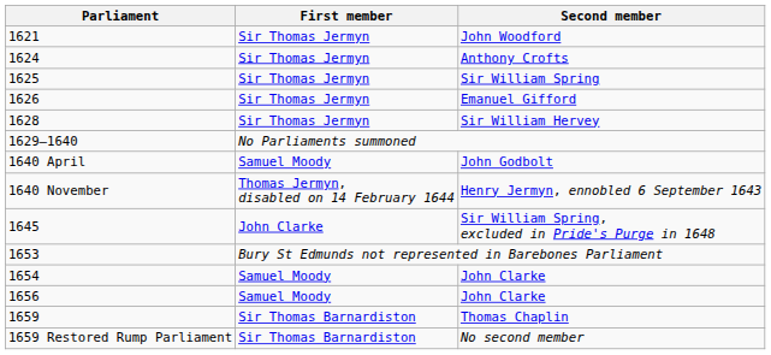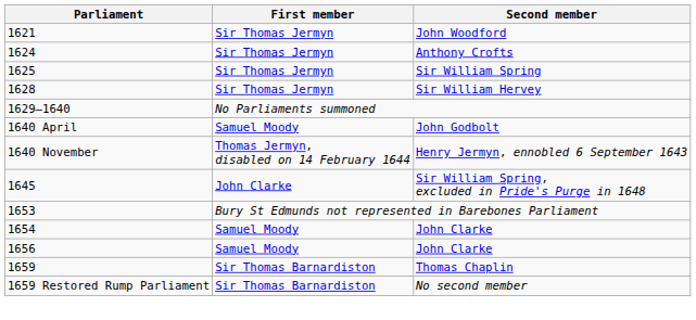 <table class="wikitable">
 <tr>
 <th>Parliament</th>
 <th>First member</th>
 <th>Second member</th>
 </tr>
 <tr>
 <td>1621</td>
 <td><a href='#'>Sir Thomas Jermyn</a></td>
 <td><a href='#'>John Woodford</a></td>
 </tr>
 <tr>
 <td>1624</td>
 <td><a href='#'>Sir Thomas Jermyn</a></td>
 <td><a href='#'>Anthony Crofts</a></td>
 </tr>
 <tr>
 <td>1625</td>
 <td><a href='#'>Sir Thomas Jermyn</a></td>
 <td><a href='#'>Sir William Spring</a></td>
-</tr>
-<tr>
-<td>1626</td>
-<td><a href='#'>Sir Thomas Jermyn</a></td>
-<td><a href='#'>Emanuel Gifford</a></td>
 </tr>
 <tr>
 <td>1628</td>
 <td><a href='#'>Sir Thomas Jermyn</a></td>
 <td><a href='#'>Sir William Hervey</a></td>
 </tr>
 <tr>
 <td>1629–1640</td>
 <td colspan = "2"><em>No Parliaments summoned</em></td>
 </tr>
 <tr>
 <td>1640 April</td>
 <td><a href='#'>Samuel Moody</a></td>
 <td><a href='#'>John Godbolt</a></td>
 </tr>
 <tr>
 <td>1640 November</td>
 <td><a href='#'>Thomas Jermyn</a>, <em><br> disabled on 14 February 1644</em></td>
 <td><a href='#'>Henry Jermyn</a>, <em>ennobled 6 September 1643</em></td>
 </tr>
 <tr>
 <td>1645</td>
 <td><a href='#'>John Clarke</a></td>
 <td><a href='#'>Sir William Spring</a>, <em><br> excluded in <a href='#'>Pride's Purge</a> in 1648</em></td>
 </tr>
 <tr>
 <td>1653</td>
 <td colspan = "2"><em>Bury St Edmunds not represented in Barebones Parliament</em></td>
 </tr>
 <tr>
 <td>1654</td>
 <td><a href='#'>Samuel Moody</a></td>
 <td><a href='#'>John Clarke</a></td>
 </tr>
 <tr>
 <td>1656</td>
 <td><a href='#'>Samuel Moody</a></td>
 <td><a href='#'>John Clarke</a></td>
 </tr>
 <tr>
 <td>1659</td>
 <td><a href='#'>Sir Thomas Barnardiston</a></td>
 <td><a href='#'>Thomas Chaplin</a></td>
 </tr>
 <tr>
 <td>1659 Restored Rump Parliament</td>
 <td><a href='#'>Sir Thomas Barnardiston</a></td>
 <td><em>No second member</em></td>
 </tr>
 </table>
